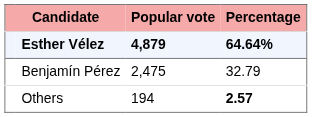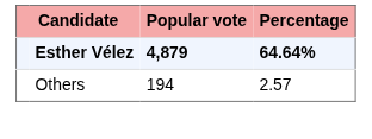 <table style="border: 1px solid #666666; border-collapse: collapse" align="center" cellpadding="6">
 <tr style="background-color: #F5A9A9">
 <th colspan="2">Candidate</th>
 <th>Popular vote</th>
 <th>Percentage</th>
 </tr>
 <tr style="background-color: #F0F5FE">
 <td style="border-top: 1px solid #DDDDDD"></td>
 <td style="border-top: 1px solid #DDDDDD"><strong>Esther Vélez</strong></td>
 <td style="border-top: 1px solid #DDDDDD"><strong>4,879</strong></td>
 <td style="border-top: 1px solid #DDDDDD"><strong>64.64%</strong></td>
 </tr>
 <tr>
-<td style="border-top: 1px solid #666666"></td>
-<td style="border-top: 1px solid #666666">Benjamín Pérez</td>
-<td style="border-top: 1px solid #666666">2,475</td>
-<td style="border-top: 1px solid #666666">32.79</td>
-</tr>
-<tr>
 <td style="border-top: 1px solid #DDDDDD"></td>
 <td style="border-top: 1px solid #DDDDDD">Others</td>
 <td style="border-top: 1px solid #DDDDDD">194</td>
-<td style="border-top: 1px solid #DDDDDD"><strong>2.57</strong></td>
+<td style="border-top: 1px solid #DDDDDD">2.57</td>
 </tr>
 </table>
